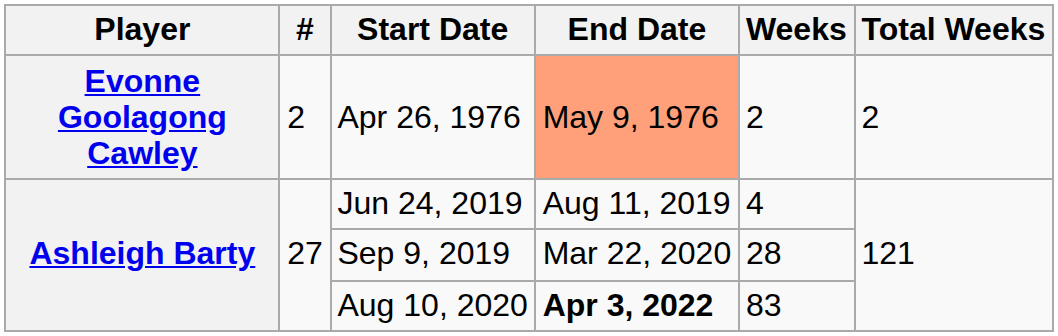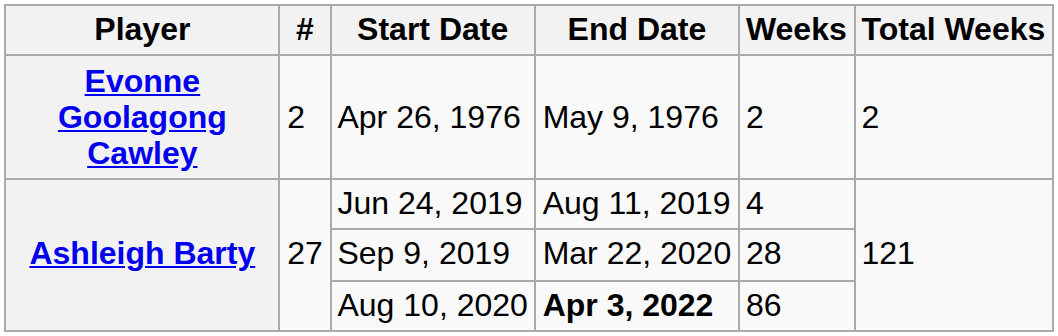 <table class="wikitable plainrowheaders nowrap">
 <tr>
 <th width="130">Player</th>
 <th>#</th>
 <th>Start Date</th>
 <th>End Date</th>
 <th>Weeks</th>
 <th>Total Weeks</th>
 </tr>
 <tr>
 <th><a href='#'>Evonne Goolagong Cawley</a></th>
 <td>2</td>
 <td>Apr 26, 1976</td>
-<td style="background: lightsalmon;">May 9, 1976</td>
+<td>May 9, 1976</td>
 <td>2</td>
 <td>2</td>
 </tr>
 <tr>
 <th rowspan="3"><a href='#'>Ashleigh Barty</a></th>
 <td rowspan="3">27</td>
 <td>Jun 24, 2019</td>
 <td>Aug 11, 2019</td>
 <td>4</td>
 <td rowspan="3">121</td>
 </tr>
 <tr>
 <td>Sep 9, 2019</td>
 <td>Mar 22, 2020</td>
 <td>28</td>
 </tr>
 <tr>
 <td>Aug 10, 2020</td>
 <td><strong>Apr 3, 2022</strong></td>
-<td>83</td>
+<td>86</td>
 </tr>
 </table>
